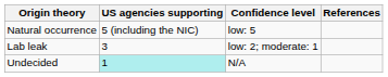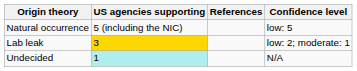 <table class="wikitable">
 <tr>
 <th>Origin theory</th>
 <th>US agencies supporting</th>
+<th>References</th>
 <th>Confidence level</th>
-<th>References</th>
 </tr>
 <tr>
 <td>Natural occurrence</td>
 <td>5 (including the NIC)</td>
+<td></td>
 <td>low: 5</td>
-<td></td>
 </tr>
 <tr>
 <td>Lab leak</td>
-<td>3</td>
+<td style="background: gold;">3</td>
+<td></td>
 <td>low: 2; moderate: 1</td>
-<td></td>
 </tr>
 <tr>
 <td>Undecided</td>
 <td style="background: paleturquoise;">1</td>
+<td></td>
 <td>N/A</td>
-<td></td>
 </tr>
 </table>
